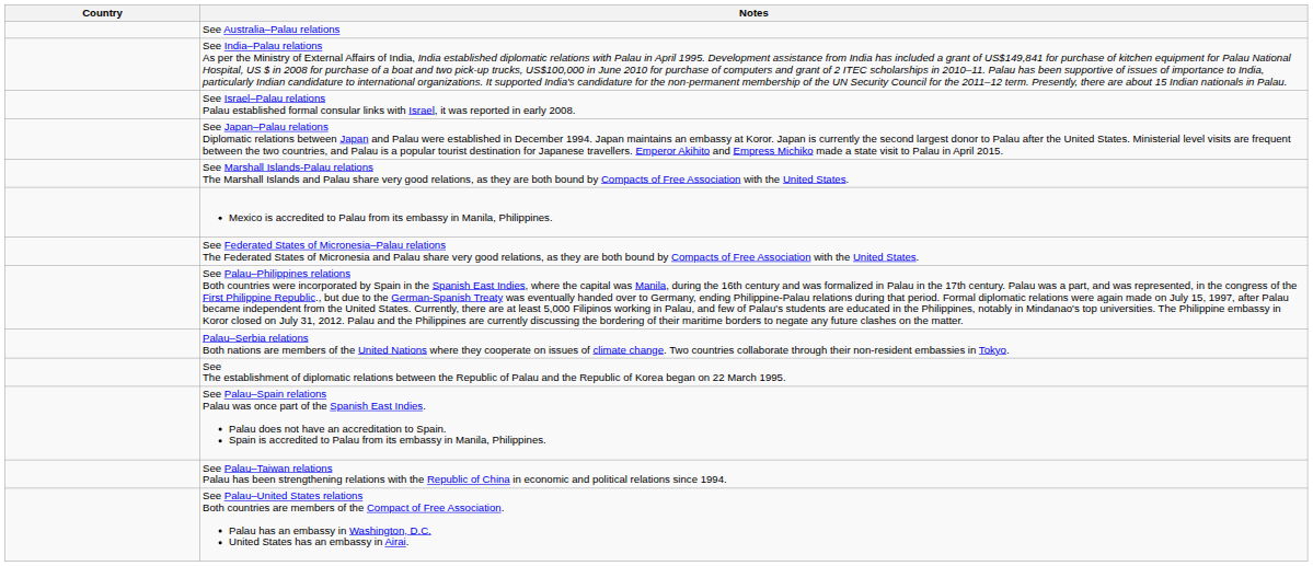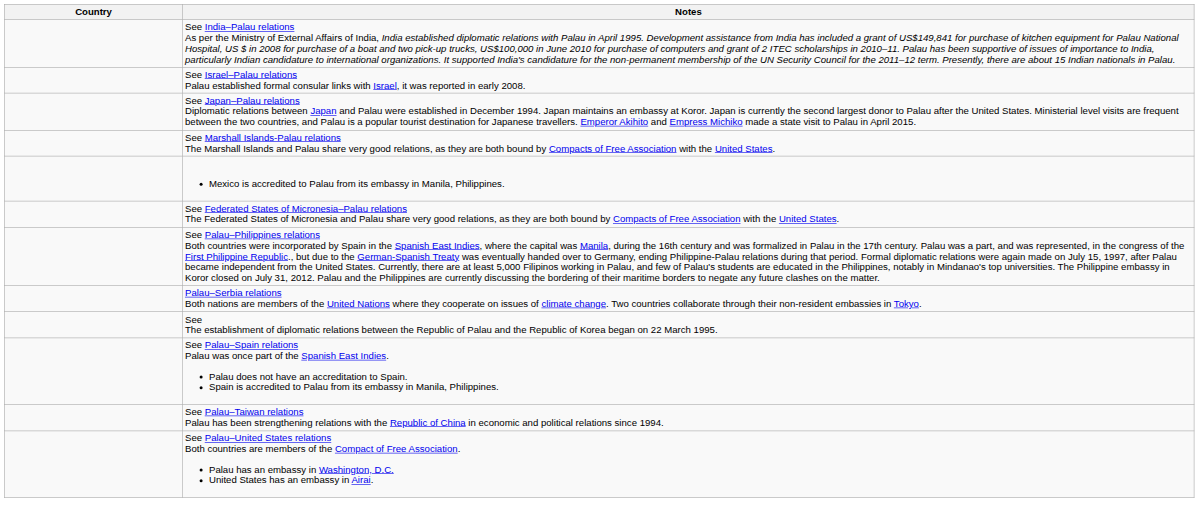 <table class="wikitable sortable" style="width:100%; margin:auto;">
 <tr>
 <th style="width:15%;">Country</th>
 <th>Notes</th>
-</tr>
-<tr valign="top">
-<td></td>
-<td>See <a href='#'>Australia–Palau relations</a></td>
 </tr>
 <tr valign="top">
 <td></td>
 <td>See <a href='#'>India–Palau relations</a><br>As per the Ministry of External Affairs of India, <em>India established diplomatic relations with Palau in April 1995. Development assistance from India has included a grant of US$149,841 for purchase of kitchen equipment for Palau National Hospital, US $ in 2008 for purchase of a boat and two pick-up trucks, US$100,000 in June 2010 for purchase of computers and grant of 2 ITEC scholarships in 2010–11. Palau has been supportive of issues of importance to India, particularly Indian candidature to international organizations. It supported India's candidature for the non-permanent membership of the UN Security Council for the 2011–12 term. Presently, there are about 15 Indian nationals in Palau.</em></td>
 </tr>
 <tr valign="top">
 <td></td>
 <td>See <a href='#'>Israel–Palau relations</a><br>Palau established formal consular links with <a href='#'>Israel</a>, it was reported in early 2008.</td>
 </tr>
 <tr valign="top">
 <td></td>
 <td>See <a href='#'>Japan–Palau relations</a><br>Diplomatic relations between <a href='#'>Japan</a> and Palau were established in December 1994. Japan maintains an embassy at Koror. Japan is currently the second largest donor to Palau after the United States. Ministerial level visits are frequent between the two countries, and Palau is a popular tourist destination for Japanese travellers. <a href='#'>Emperor Akihito</a> and <a href='#'>Empress Michiko</a> made a state visit to Palau in April 2015.</td>
 </tr>
 <tr valign="top">
 <td></td>
 <td>See <a href='#'>Marshall Islands-Palau relations</a><br>The Marshall Islands and Palau share very good relations, as they are both bound by <a href='#'>Compacts of Free Association</a> with the <a href='#'>United States</a>.</td>
 </tr>
 <tr valign="top">
 <td></td>
 <td><br><ul><li>Mexico is accredited to Palau from its embassy in Manila, Philippines.</li></ul></td>
 </tr>
 <tr valign="top">
 <td></td>
 <td>See <a href='#'>Federated States of Micronesia–Palau relations</a><br>The Federated States of Micronesia and Palau share very good relations, as they are both bound by <a href='#'>Compacts of Free Association</a> with the <a href='#'>United States</a>.</td>
 </tr>
 <tr valign="top">
 <td></td>
 <td>See <a href='#'>Palau–Philippines relations</a><br>Both countries were incorporated by Spain in the <a href='#'>Spanish East Indies</a>, where the capital was <a href='#'>Manila</a>, during the 16th century and was formalized in Palau in the 17th century. Palau was a part, and was represented, in the congress of the <a href='#'>First Philippine Republic</a>., but due to the <a href='#'>German-Spanish Treaty</a> was eventually handed over to Germany, ending Philippine-Palau relations during that period. Formal diplomatic relations were again made on July 15, 1997, after Palau became independent from the United States. Currently, there are at least 5,000 Filipinos working in Palau, and few of Palau's students are educated in the Philippines, notably in Mindanao's top universities. The Philippine embassy in Koror closed on July 31, 2012. Palau and the Philippines are currently discussing the bordering of their maritime borders to negate any future clashes on the matter.</td>
 </tr>
 <tr valign="top">
 <td></td>
 <td><a href='#'>Palau–Serbia relations</a><br>Both nations are members of the <a href='#'>United Nations</a> where they cooperate on issues of <a href='#'>climate change</a>. Two countries collaborate through their non-resident embassies in <a href='#'>Tokyo</a>.</td>
 </tr>
 <tr valign="top">
 <td></td>
 <td>See <br>The establishment of diplomatic relations between the Republic of Palau and the Republic of Korea began on 22 March 1995.</td>
 </tr>
 <tr valign="top">
 <td></td>
 <td>See <a href='#'>Palau–Spain relations</a><br>Palau was once part of the <a href='#'>Spanish East Indies</a>.<ul><li>Palau does not have an accreditation to Spain.</li><li>Spain is accredited to Palau from its embassy in Manila, Philippines.</li></ul></td>
 </tr>
 <tr valign="top">
 <td></td>
 <td>See <a href='#'>Palau–Taiwan relations</a><br>Palau has been strengthening relations with the <a href='#'>Republic of China</a> in economic and political relations since 1994.</td>
 </tr>
 <tr valign="top">
 <td></td>
 <td>See <a href='#'>Palau–United States relations</a><br>Both countries are members of the <a href='#'>Compact of Free Association</a>.<ul><li>Palau has an embassy in <a href='#'>Washington, D.C.</a></li><li>United States has an embassy in <a href='#'>Airai</a>.</li></ul></td>
 </tr>
 </table>
